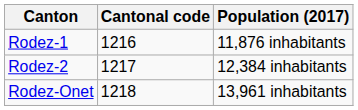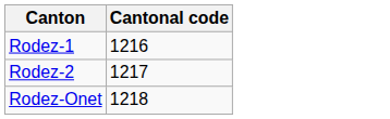 <table class="wikitable">
 <tr>
 <th>Canton</th>
 <th>Cantonal code</th>
-<th>Population (2017)</th>
 </tr>
 <tr>
 <td><a href='#'>Rodez-1</a></td>
 <td>1216</td>
-<td>11,876 inhabitants</td>
 </tr>
 <tr>
 <td><a href='#'>Rodez-2</a></td>
 <td>1217</td>
-<td>12,384 inhabitants</td>
 </tr>
 <tr>
 <td><a href='#'>Rodez-Onet</a></td>
 <td>1218</td>
-<td>13,961 inhabitants</td>
 </tr>
 </table>
